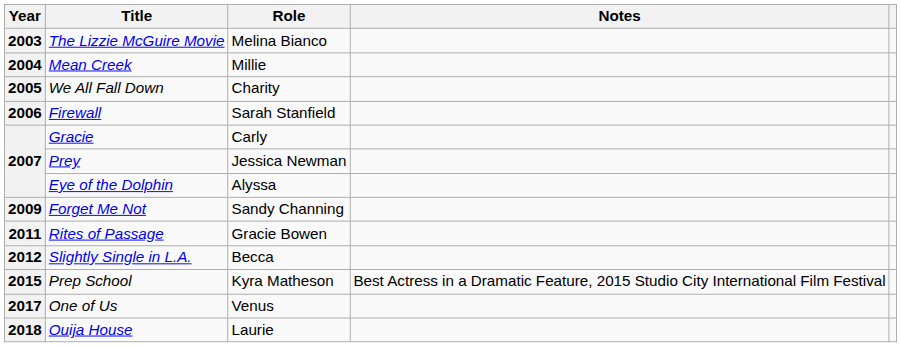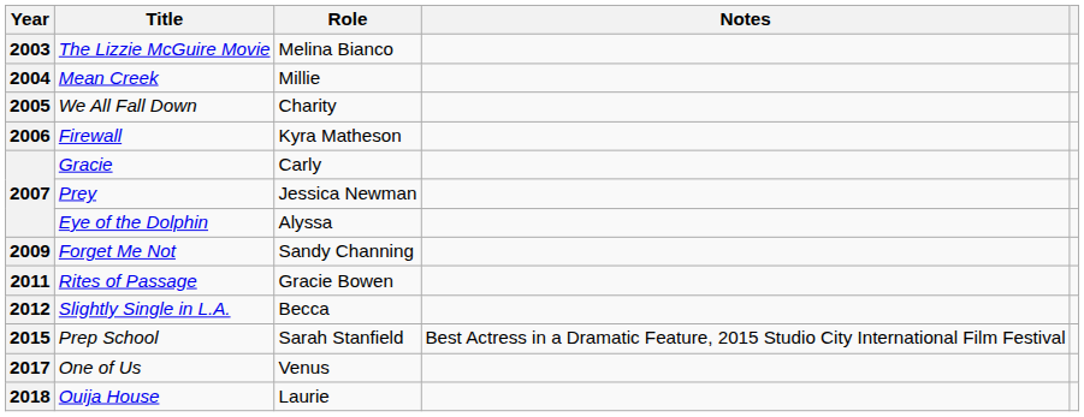 <table class="wikitable">
 <tr>
 <th>Year</th>
 <th>Title</th>
 <th>Role</th>
 <th class="unsortable">Notes</th>
 <th class="unsortable"></th>
 </tr>
 <tr>
 <th>2003</th>
 <td><em><a href='#'>The Lizzie McGuire Movie</a></em></td>
 <td>Melina Bianco</td>
 <td></td>
 <td></td>
 </tr>
 <tr>
 <th>2004</th>
 <td><em><a href='#'>Mean Creek</a></em></td>
 <td>Millie</td>
 <td></td>
 <td></td>
 </tr>
 <tr>
 <th>2005</th>
 <td><em>We All Fall Down</em></td>
 <td>Charity</td>
 <td></td>
 <td></td>
 </tr>
 <tr>
 <th>2006</th>
 <td><em><a href='#'>Firewall</a></em></td>
-<td>Sarah Stanfield</td>
+<td>Kyra Matheson</td>
 <td></td>
 <td></td>
 </tr>
 <tr>
 <th rowspan=3>2007</th>
 <td><em><a href='#'>Gracie</a></em></td>
 <td>Carly</td>
 <td></td>
 <td></td>
 </tr>
 <tr>
 <td><em><a href='#'>Prey</a></em></td>
 <td>Jessica Newman</td>
 <td></td>
 <td></td>
 </tr>
 <tr>
 <td><em><a href='#'>Eye of the Dolphin</a></em></td>
 <td>Alyssa</td>
 <td></td>
 <td></td>
 </tr>
 <tr>
 <th>2009</th>
 <td><em><a href='#'>Forget Me Not</a></em></td>
 <td>Sandy Channing</td>
 <td></td>
 <td></td>
 </tr>
 <tr>
 <th>2011</th>
 <td><em><a href='#'>Rites of Passage</a></em></td>
 <td>Gracie Bowen</td>
 <td></td>
 <td></td>
 </tr>
 <tr>
 <th>2012</th>
 <td><em><a href='#'>Slightly Single in L.A.</a></em></td>
 <td>Becca</td>
 <td></td>
 <td></td>
 </tr>
 <tr>
 <th>2015</th>
 <td><em>Prep School</em></td>
-<td>Kyra Matheson</td>
+<td>Sarah Stanfield</td>
 <td>Best Actress in a Dramatic Feature, 2015 Studio City International Film Festival</td>
 <td></td>
 </tr>
 <tr>
 <th>2017</th>
 <td><em>One of Us</em></td>
 <td>Venus</td>
 <td></td>
 <td></td>
 </tr>
 <tr>
 <th>2018</th>
 <td><em><a href='#'>Ouija House</a></em></td>
 <td>Laurie</td>
 <td></td>
 <td></td>
 </tr>
 </table>
